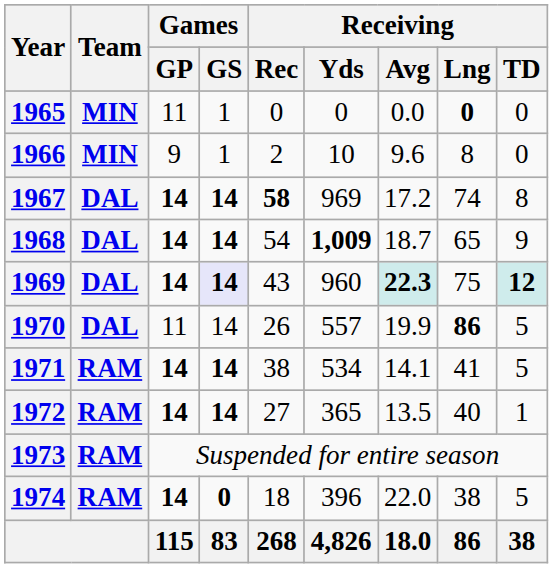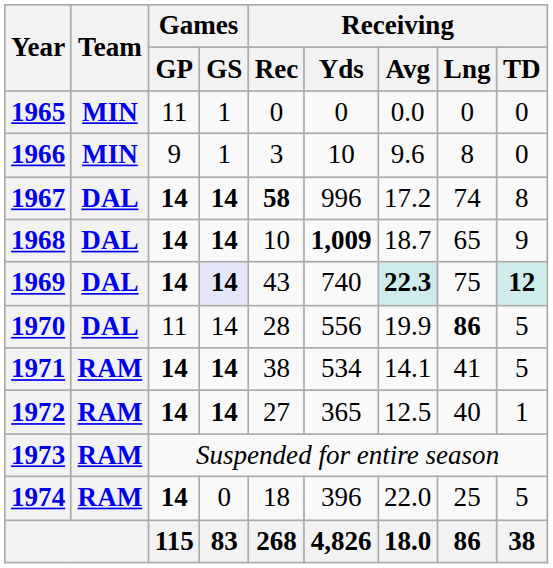 <table class="wikitable" style="text-align:center;">
 <tr>
 <th rowspan="2">Year</th>
 <th rowspan="2">Team</th>
 <th colspan="2">Games</th>
 <th colspan="5">Receiving</th>
 </tr>
 <tr>
 <th>GP</th>
 <th>GS</th>
 <th>Rec</th>
 <th>Yds</th>
 <th>Avg</th>
 <th>Lng</th>
 <th>TD</th>
 </tr>
 <tr>
 <th><a href='#'>1965</a></th>
 <th><a href='#'>MIN</a></th>
 <td>11</td>
 <td>1</td>
 <td>0</td>
 <td>0</td>
 <td>0.0</td>
-<td><strong>0</strong></td>
+<td>0</td>
 <td>0</td>
 </tr>
 <tr>
 <th><a href='#'>1966</a></th>
 <th><a href='#'>MIN</a></th>
 <td>9</td>
 <td>1</td>
-<td>2</td>
+<td>3</td>
 <td>10</td>
 <td>9.6</td>
 <td>8</td>
 <td>0</td>
 </tr>
 <tr>
 <th><a href='#'>1967</a></th>
 <th><a href='#'>DAL</a></th>
 <td><strong>14</strong></td>
 <td><strong>14</strong></td>
 <td><strong>58</strong></td>
-<td>969</td>
+<td>996</td>
 <td>17.2</td>
 <td>74</td>
 <td>8</td>
 </tr>
 <tr>
 <th><a href='#'>1968</a></th>
 <th><a href='#'>DAL</a></th>
 <td><strong>14</strong></td>
 <td><strong>14</strong></td>
-<td>54</td>
+<td>10</td>
 <td><strong>1,009</strong></td>
 <td>18.7</td>
 <td>65</td>
 <td>9</td>
 </tr>
 <tr>
 <th><a href='#'>1969</a></th>
 <th><a href='#'>DAL</a></th>
 <td><strong>14</strong></td>
 <td style="background: lavender;"><strong>14</strong></td>
 <td>43</td>
-<td>960</td>
+<td>740</td>
 <td style="background:#cfecec;"><strong>22.3</strong></td>
 <td>75</td>
 <td style="background:#cfecec;"><strong>12</strong></td>
 </tr>
 <tr>
 <th><a href='#'>1970</a></th>
 <th><a href='#'>DAL</a></th>
 <td>11</td>
 <td>14</td>
-<td>26</td>
-<td>557</td>
+<td>28</td>
+<td>556</td>
 <td>19.9</td>
 <td><strong>86</strong></td>
 <td>5</td>
 </tr>
 <tr>
 <th><a href='#'>1971</a></th>
 <th><a href='#'>RAM</a></th>
 <td><strong>14</strong></td>
 <td><strong>14</strong></td>
 <td>38</td>
 <td>534</td>
 <td>14.1</td>
 <td>41</td>
 <td>5</td>
 </tr>
 <tr>
 <th><a href='#'>1972</a></th>
 <th><a href='#'>RAM</a></th>
 <td><strong>14</strong></td>
 <td><strong>14</strong></td>
 <td>27</td>
 <td>365</td>
-<td>13.5</td>
+<td>12.5</td>
 <td>40</td>
 <td>1</td>
 </tr>
 <tr>
 <th><a href='#'>1973</a></th>
 <th><a href='#'>RAM</a></th>
 <td colspan="7"><em>Suspended for entire season</em></td>
 </tr>
 <tr>
 <th><a href='#'>1974</a></th>
 <th><a href='#'>RAM</a></th>
 <td><strong>14</strong></td>
-<td><strong>0</strong></td>
+<td>0</td>
 <td>18</td>
 <td>396</td>
 <td>22.0</td>
-<td>38</td>
+<td>25</td>
 <td>5</td>
 </tr>
 <tr>
 <th colspan="2"></th>
 <th>115</th>
 <th>83</th>
 <th>268</th>
 <th>4,826</th>
 <th>18.0</th>
 <th>86</th>
 <th>38</th>
 </tr>
 </table>
